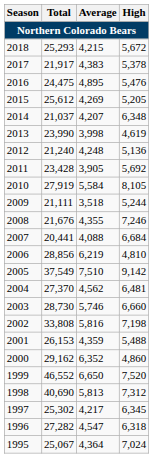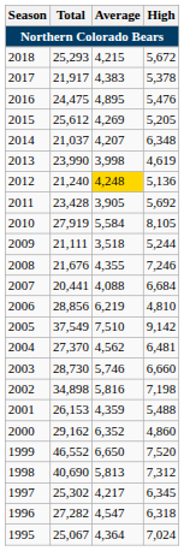 <table class="wikitable">
 <tr>
 <th>Season</th>
 <th>Total</th>
 <th>Average</th>
 <th>High</th>
 </tr>
 <tr>
 </tr>
 <tr>
 <td align="center" Colspan="4" style="background:#013C65; color:white"><strong>Northern Colorado Bears</strong></td>
 </tr>
 <tr>
 <td>2018</td>
 <td>25,293</td>
 <td>4,215</td>
 <td>5,672</td>
 </tr>
 <tr>
 <td>2017</td>
 <td>21,917</td>
 <td>4,383</td>
 <td>5,378</td>
 </tr>
 <tr>
 <td>2016</td>
 <td>24,475</td>
 <td>4,895</td>
 <td>5,476</td>
 </tr>
 <tr>
 <td>2015</td>
 <td>25,612</td>
 <td>4,269</td>
 <td>5,205</td>
 </tr>
 <tr>
 <td>2014</td>
 <td>21,037</td>
 <td>4,207</td>
 <td>6,348</td>
 </tr>
 <tr>
 <td>2013</td>
 <td>23,990</td>
 <td>3,998</td>
 <td>4,619</td>
 </tr>
 <tr>
 <td>2012</td>
 <td>21,240</td>
-<td>4,248</td>
+<td style="background: gold;">4,248</td>
 <td>5,136</td>
 </tr>
 <tr>
 <td>2011</td>
 <td>23,428</td>
 <td>3,905</td>
 <td>5,692</td>
 </tr>
 <tr>
 <td>2010</td>
 <td>27,919</td>
 <td>5,584</td>
 <td>8,105</td>
 </tr>
 <tr>
 <td>2009</td>
 <td>21,111</td>
 <td>3,518</td>
 <td>5,244</td>
 </tr>
 <tr>
 <td>2008</td>
 <td>21,676</td>
 <td>4,355</td>
 <td>7,246</td>
 </tr>
 <tr>
 <td>2007</td>
 <td>20,441</td>
 <td>4,088</td>
 <td>6,684</td>
 </tr>
 <tr>
 <td>2006</td>
 <td>28,856</td>
 <td>6,219</td>
 <td>4,810</td>
 </tr>
 <tr>
 <td>2005</td>
 <td>37,549</td>
 <td>7,510</td>
 <td>9,142</td>
 </tr>
 <tr>
 <td>2004</td>
 <td>27,370</td>
 <td>4,562</td>
 <td>6,481</td>
 </tr>
 <tr>
 <td>2003</td>
 <td>28,730</td>
 <td>5,746</td>
 <td>6,660</td>
 </tr>
 <tr>
 <td>2002</td>
-<td>33,808</td>
+<td>34,898</td>
 <td>5,816</td>
 <td>7,198</td>
 </tr>
 <tr>
 <td>2001</td>
 <td>26,153</td>
 <td>4,359</td>
 <td>5,488</td>
 </tr>
 <tr>
 <td>2000</td>
 <td>29,162</td>
 <td>6,352</td>
 <td>4,860</td>
 </tr>
 <tr>
 <td>1999</td>
 <td>46,552</td>
 <td>6,650</td>
 <td>7,520</td>
 </tr>
 <tr>
 <td>1998</td>
 <td>40,690</td>
 <td>5,813</td>
 <td>7,312</td>
 </tr>
 <tr>
 <td>1997</td>
 <td>25,302</td>
 <td>4,217</td>
 <td>6,345</td>
 </tr>
 <tr>
 <td>1996</td>
 <td>27,282</td>
 <td>4,547</td>
 <td>6,318</td>
 </tr>
 <tr>
 <td>1995</td>
 <td>25,067</td>
 <td>4,364</td>
 <td>7,024</td>
 </tr>
 </table>
